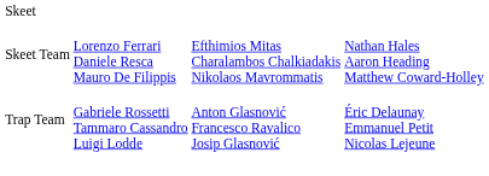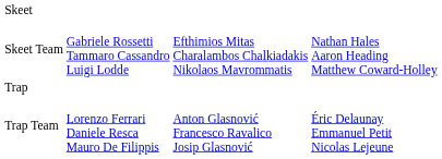 <table>
 <tr>
 <td>Skeet</td>
 <td></td>
 <td></td>
 <td></td>
 </tr>
 <tr>
 <td>Skeet Team</td>
-<td><br><a href='#'>Lorenzo Ferrari</a><br><a href='#'>Daniele Resca</a><br><a href='#'>Mauro De Filippis</a></td>
+<td><br><a href='#'>Gabriele Rossetti</a><br><a href='#'>Tammaro Cassandro</a><br><a href='#'>Luigi Lodde</a></td>
 <td><br><a href='#'>Efthimios Mitas</a><br><a href='#'>Charalambos Chalkiadakis</a><br><a href='#'>Nikolaos Mavrommatis</a></td>
 <td><br><a href='#'>Nathan Hales</a><br><a href='#'>Aaron Heading</a><br><a href='#'>Matthew Coward-Holley</a></td>
 </tr>
 <tr>
+<td>Trap</td>
+<td></td>
+<td></td>
+<td></td>
+</tr>
+<tr>
 <td>Trap Team</td>
-<td><br><a href='#'>Gabriele Rossetti</a><br><a href='#'>Tammaro Cassandro</a><br><a href='#'>Luigi Lodde</a></td>
+<td><br><a href='#'>Lorenzo Ferrari</a><br><a href='#'>Daniele Resca</a><br><a href='#'>Mauro De Filippis</a></td>
 <td><br><a href='#'>Anton Glasnović</a><br><a href='#'>Francesco Ravalico</a><br><a href='#'>Josip Glasnović</a></td>
 <td><br><a href='#'>Éric Delaunay</a><br><a href='#'>Emmanuel Petit</a><br><a href='#'>Nicolas Lejeune</a></td>
 </tr>
 </table>
